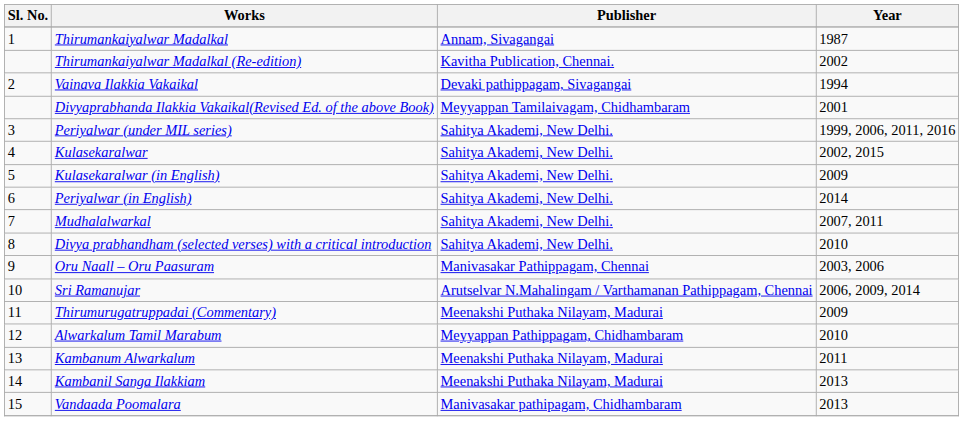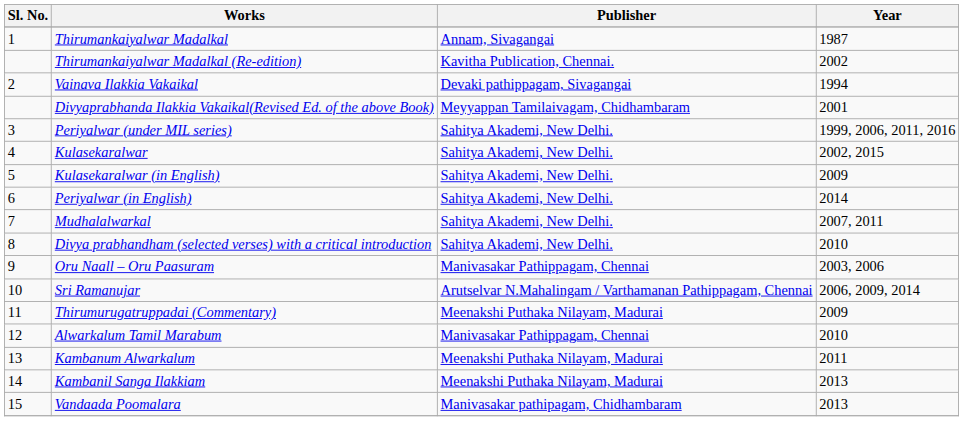 <table class="wikitable">
 <tr>
 <th>Sl. No.</th>
 <th>Works</th>
 <th>Publisher</th>
 <th>Year</th>
 </tr>
 <tr>
 </tr>
 <tr>
 <td>1</td>
 <td><em><a href='#'>Thirumankaiyalwar Madalkal</a></em></td>
 <td><a href='#'>Annam, Sivagangai</a></td>
 <td>1987</td>
 </tr>
 <tr>
 <td></td>
 <td><em><a href='#'>Thirumankaiyalwar Madalkal (Re-edition)</a></em></td>
 <td><a href='#'>Kavitha Publication, Chennai.</a></td>
 <td>2002</td>
 </tr>
 <tr>
 <td>2</td>
 <td><em><a href='#'>Vainava Ilakkia Vakaikal</a></em></td>
 <td><a href='#'>Devaki pathippagam, Sivagangai</a></td>
 <td>1994</td>
 </tr>
 <tr>
 <td></td>
 <td><em><a href='#'>Divyaprabhanda Ilakkia Vakaikal(Revised Ed. of the above Book)</a></em></td>
 <td><a href='#'>Meyyappan Tamilaivagam, Chidhambaram</a></td>
 <td>2001</td>
 </tr>
 <tr>
 <td>3</td>
 <td><em><a href='#'>Periyalwar (under MIL series)</a></em></td>
 <td><a href='#'>Sahitya Akademi, New Delhi.</a></td>
 <td>1999, 2006, 2011, 2016</td>
 </tr>
 <tr>
 <td>4</td>
 <td><em><a href='#'>Kulasekaralwar</a></em></td>
 <td><a href='#'>Sahitya Akademi, New Delhi.</a></td>
 <td>2002, 2015</td>
 </tr>
 <tr>
 <td>5</td>
 <td><em><a href='#'>Kulasekaralwar (in English)</a></em></td>
 <td><a href='#'>Sahitya Akademi, New Delhi.</a></td>
 <td>2009</td>
 </tr>
 <tr>
 <td>6</td>
 <td><em><a href='#'>Periyalwar (in English)</a></em></td>
 <td><a href='#'>Sahitya Akademi, New Delhi.</a></td>
 <td>2014</td>
 </tr>
 <tr>
 <td>7</td>
 <td><em><a href='#'>Mudhalalwarkal</a></em></td>
 <td><a href='#'>Sahitya Akademi, New Delhi.</a></td>
 <td>2007, 2011</td>
 </tr>
 <tr>
 <td>8</td>
 <td><em><a href='#'>Divya prabhandham (selected verses) with a critical introduction</a></em></td>
 <td><a href='#'>Sahitya Akademi, New Delhi.</a></td>
 <td>2010</td>
 </tr>
 <tr>
 <td>9</td>
 <td><em><a href='#'>Oru Naall – Oru Paasuram</a></em></td>
 <td><a href='#'>Manivasakar Pathippagam, Chennai</a></td>
 <td>2003, 2006</td>
 </tr>
 <tr>
 <td>10</td>
 <td><em><a href='#'>Sri Ramanujar</a></em></td>
 <td><a href='#'>Arutselvar N.Mahalingam / Varthamanan Pathippagam, Chennai</a></td>
 <td>2006, 2009, 2014</td>
 </tr>
 <tr>
 <td>11</td>
 <td><em><a href='#'>Thirumurugatruppadai (Commentary)</a></em></td>
 <td><a href='#'>Meenakshi Puthaka Nilayam, Madurai</a></td>
 <td>2009</td>
 </tr>
 <tr>
 <td>12</td>
 <td><em><a href='#'>Alwarkalum Tamil Marabum</a></em></td>
-<td><a href='#'>Meyyappan Pathippagam, Chidhambaram</a></td>
+<td><a href='#'>Manivasakar Pathippagam, Chennai</a></td>
 <td>2010</td>
 </tr>
 <tr>
 <td>13</td>
 <td><em><a href='#'>Kambanum Alwarkalum</a></em></td>
 <td><a href='#'>Meenakshi Puthaka Nilayam, Madurai</a></td>
 <td>2011</td>
 </tr>
 <tr>
 <td>14</td>
 <td><em><a href='#'>Kambanil Sanga Ilakkiam</a></em></td>
 <td><a href='#'>Meenakshi Puthaka Nilayam, Madurai</a></td>
 <td>2013</td>
 </tr>
 <tr>
 <td>15</td>
 <td><em><a href='#'>Vandaada Poomalara</a></em></td>
 <td><a href='#'>Manivasakar pathipagam, Chidhambaram</a></td>
 <td>2013</td>
 </tr>
 <tr>
 </tr>
 </table>
